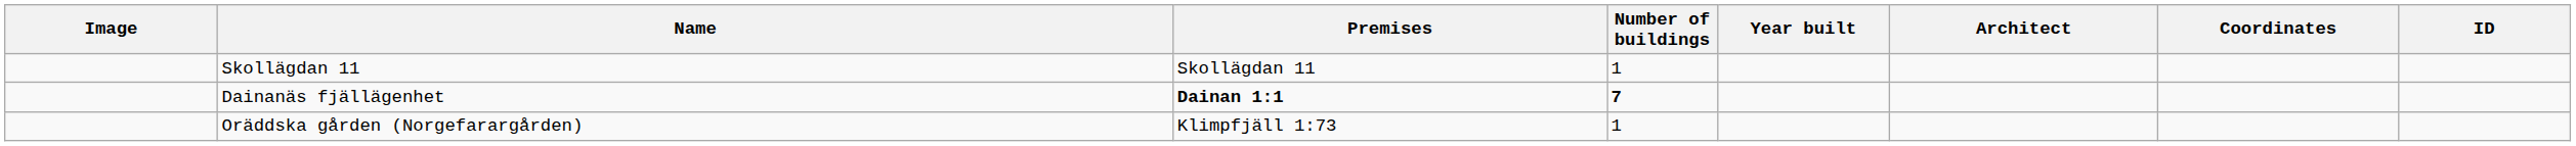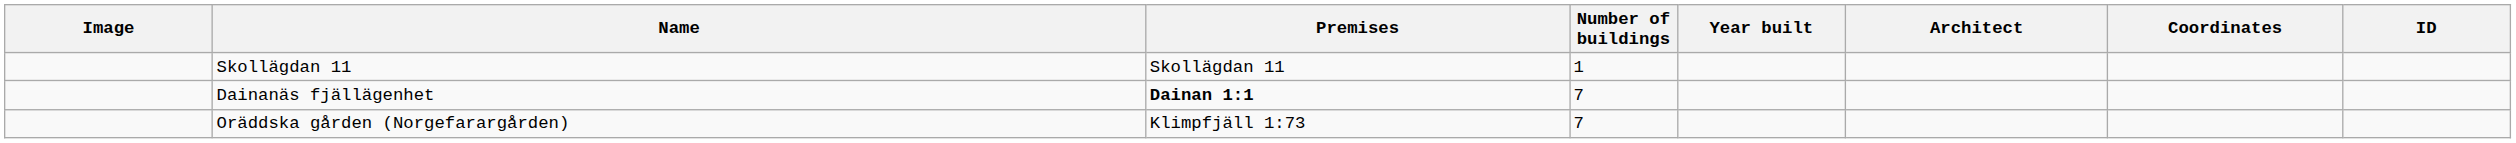 <table class="wikitable" width="95%">
 <tr>
 <th width="150">Image</th>
 <th>Name</th>
 <th>Premises</th>
 <th width="75">Number of<br>buildings</th>
 <th width="120">Year built</th>
 <th>Architect</th>
 <th width="170">Coordinates</th>
 <th width="120">ID</th>
 </tr>
 <tr>
 <td></td>
 <td>Skollägdan 11</td>
 <td>Skollägdan 11</td>
 <td>1</td>
 <td></td>
 <td></td>
 <td></td>
 <td></td>
 </tr>
 <tr>
 <td></td>
 <td>Dainanäs fjällägenhet</td>
 <td><strong>Dainan 1:1</strong></td>
-<td><strong>7</strong></td>
+<td>7</td>
 <td></td>
 <td></td>
 <td></td>
 <td></td>
 </tr>
 <tr>
 <td></td>
 <td Oräddska gården>Oräddska gården (Norgefarargården)</td>
 <td>Klimpfjäll 1:73</td>
-<td>1</td>
+<td>7</td>
 <td></td>
 <td></td>
 <td></td>
 <td></td>
 </tr>
 </table>
